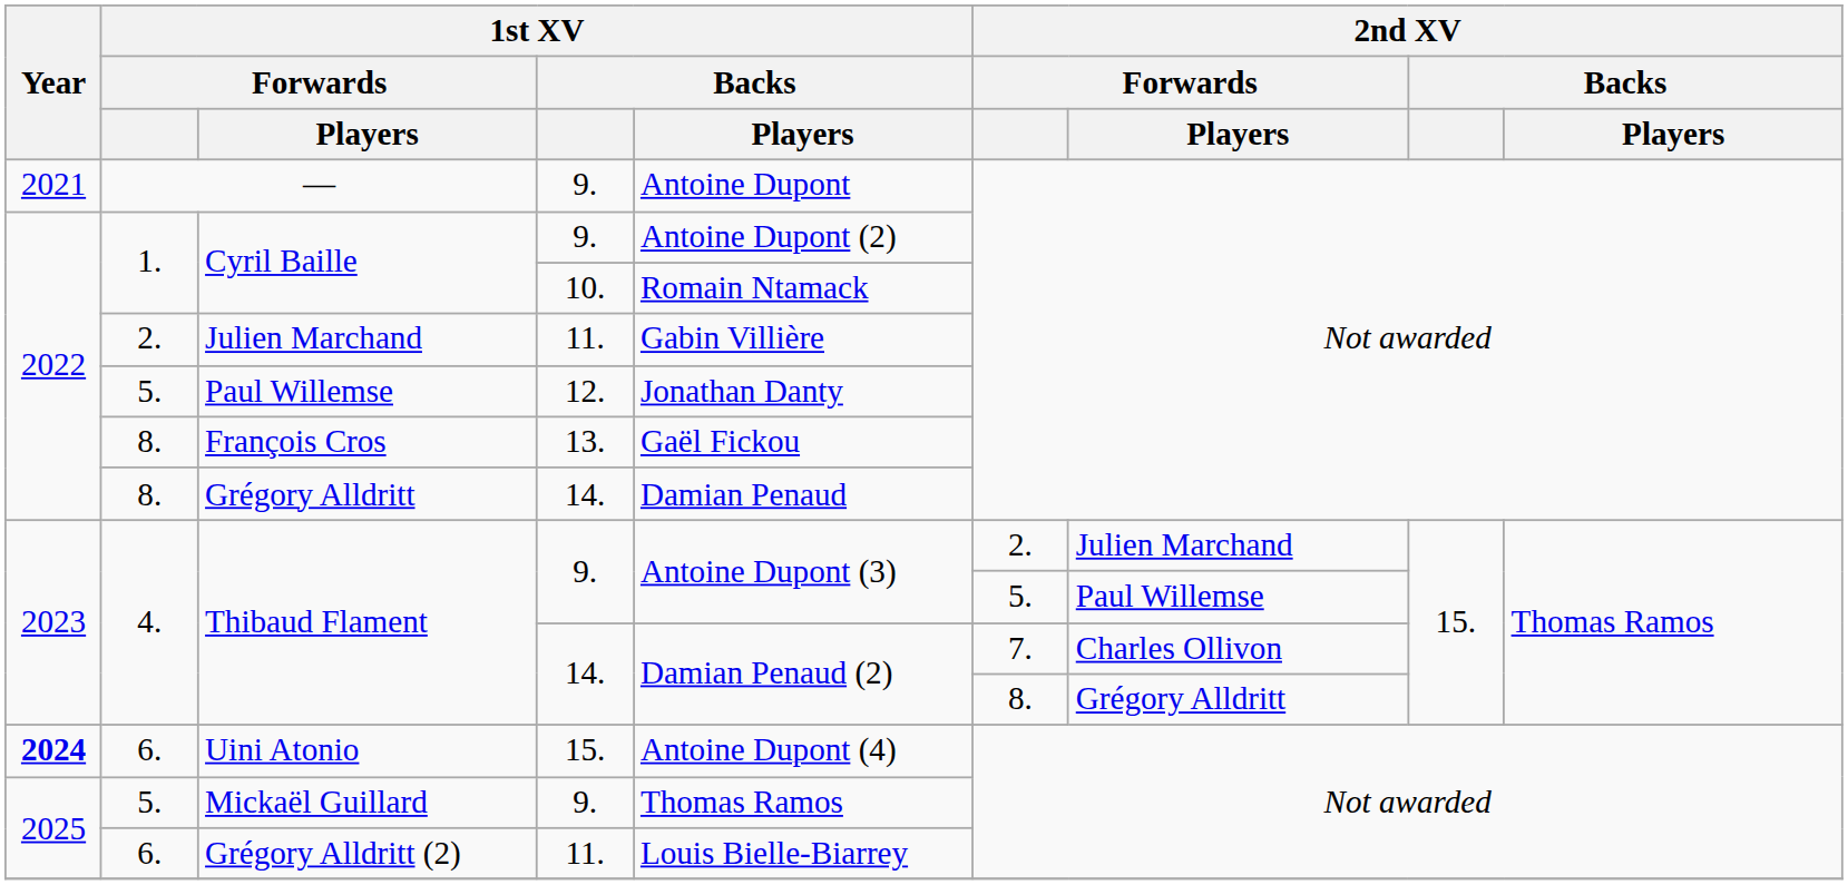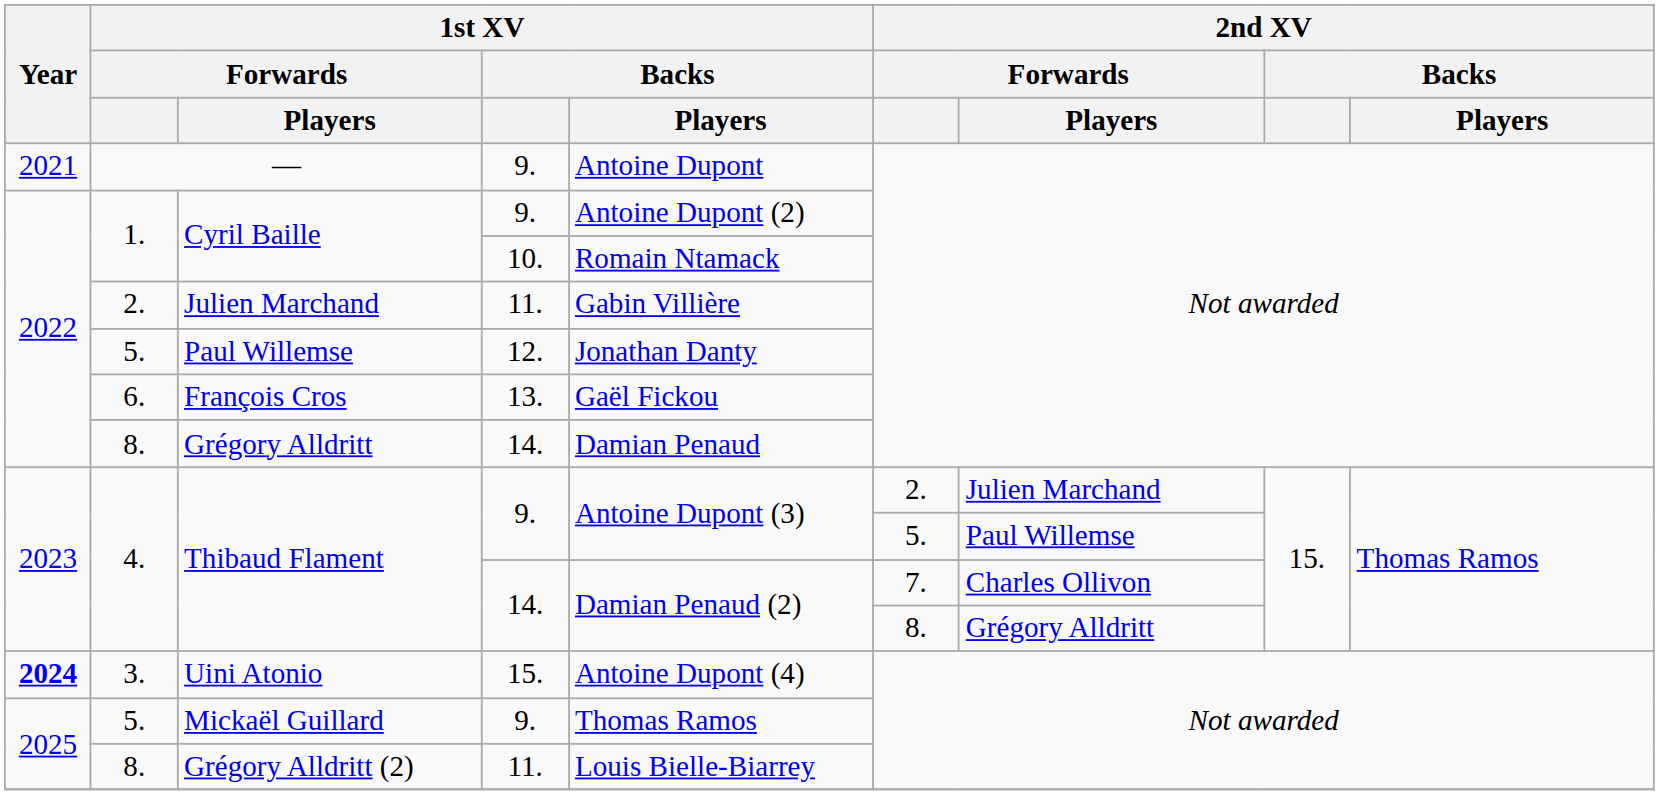 <table class="wikitable">
 <tr>
 <th width=40 rowspan=3>Year</th>
 <th colspan=4>1st XV</th>
 <th colspan=4>2nd XV</th>
 </tr>
 <tr>
 <th colspan=2>Forwards</th>
 <th colspan=2>Backs</th>
 <th colspan=2>Forwards</th>
 <th colspan=2>Backs</th>
 </tr>
 <tr>
 <th width=40></th>
 <th width=160>Players</th>
 <th width=40></th>
 <th width=160>Players</th>
 <th width=40></th>
 <th width=160>Players</th>
 <th width=40></th>
 <th width=160>Players</th>
 </tr>
 <tr>
 <td align=center><a href='#'>2021</a></td>
 <td align=center colspan=2>—</td>
 <td align=center>9.</td>
 <td><a href='#'>Antoine Dupont</a></td>
 <td align=center colspan=4 rowspan=7><em>Not awarded</em></td>
 </tr>
 <tr>
 <td align=center rowspan=6><a href='#'>2022</a></td>
 <td align=center rowspan=2>1.</td>
 <td rowspan=2><a href='#'>Cyril Baille</a></td>
 <td align=center>9.</td>
 <td><a href='#'>Antoine Dupont</a> (2)</td>
 </tr>
 <tr>
 <td align=center>10.</td>
 <td><a href='#'>Romain Ntamack</a></td>
 </tr>
 <tr>
 <td align=center>2.</td>
 <td><a href='#'>Julien Marchand</a></td>
 <td align=center>11.</td>
 <td><a href='#'>Gabin Villière</a></td>
 </tr>
 <tr>
 <td align=center>5.</td>
 <td><a href='#'>Paul Willemse</a></td>
 <td align=center>12.</td>
 <td><a href='#'>Jonathan Danty</a></td>
 </tr>
 <tr>
-<td align=center>8.</td>
+<td align=center>6.</td>
 <td><a href='#'>François Cros</a></td>
 <td align=center>13.</td>
 <td><a href='#'>Gaël Fickou</a></td>
 </tr>
 <tr>
 <td align=center>8.</td>
 <td><a href='#'>Grégory Alldritt</a></td>
 <td align=center>14.</td>
 <td><a href='#'>Damian Penaud</a></td>
 </tr>
 <tr>
 <td align=center rowspan=4><a href='#'>2023</a></td>
 <td align=center rowspan=4>4.</td>
 <td rowspan=4><a href='#'>Thibaud Flament</a></td>
 <td align=center rowspan=2>9.</td>
 <td rowspan=2><a href='#'>Antoine Dupont</a> (3)</td>
 <td align=center>2.</td>
 <td><a href='#'>Julien Marchand</a></td>
 <td align=center rowspan=4>15.</td>
 <td rowspan=4><a href='#'>Thomas Ramos</a></td>
 </tr>
 <tr>
 <td align=center>5.</td>
 <td><a href='#'>Paul Willemse</a></td>
 </tr>
 <tr>
 <td align=center rowspan=2>14.</td>
 <td rowspan=2><a href='#'>Damian Penaud</a> (2)</td>
 <td align=center>7.</td>
 <td><a href='#'>Charles Ollivon</a></td>
 </tr>
 <tr>
 <td align=center>8.</td>
 <td><a href='#'>Grégory Alldritt</a></td>
 </tr>
 <tr>
 <td align=center><strong><a href='#'>2024</a></strong></td>
-<td align=center>6.</td>
+<td align=center>3.</td>
 <td><a href='#'>Uini Atonio</a></td>
 <td align=center>15.</td>
 <td><a href='#'>Antoine Dupont</a> (4)</td>
 <td align=center colspan=4 rowspan=3><em>Not awarded</em></td>
 </tr>
 <tr>
 <td align=center rowspan=2><a href='#'>2025</a></td>
 <td align=center>5.</td>
 <td><a href='#'>Mickaël Guillard</a></td>
 <td align=center>9.</td>
 <td><a href='#'>Thomas Ramos</a></td>
 </tr>
 <tr>
-<td align=center>6.</td>
+<td align=center>8.</td>
 <td><a href='#'>Grégory Alldritt</a> (2)</td>
 <td align=center>11.</td>
 <td><a href='#'>Louis Bielle-Biarrey</a></td>
 </tr>
 <tr>
 </tr>
 </table>
